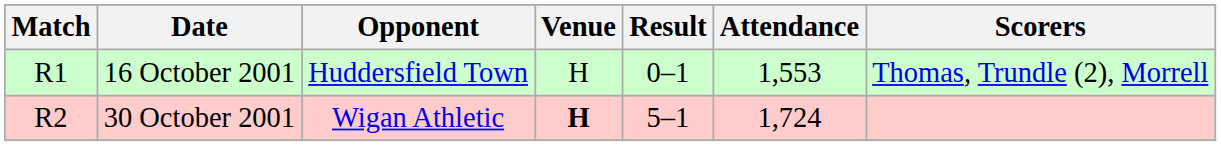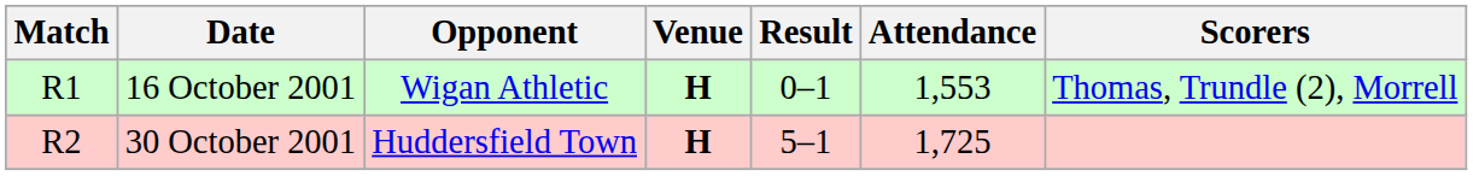 <table class="wikitable" style="font-size:100%; text-align:center">
 <tr>
 <th>Match</th>
 <th>Date</th>
 <th>Opponent</th>
 <th>Venue</th>
 <th>Result</th>
 <th>Attendance</th>
 <th>Scorers</th>
 </tr>
 <tr style="background: #CCFFCC;">
 <td>R1</td>
 <td>16 October 2001</td>
-<td><a href='#'>Huddersfield Town</a></td>
-<td>H</td>
+<td><a href='#'>Wigan Athletic</a></td>
+<td><strong>H</strong></td>
 <td>0–1</td>
 <td>1,553</td>
 <td><a href='#'>Thomas</a>, <a href='#'>Trundle</a> (2), <a href='#'>Morrell</a></td>
 </tr>
 <tr style="background: #FFCCCC;">
 <td>R2</td>
 <td>30 October 2001</td>
-<td><a href='#'>Wigan Athletic</a></td>
+<td><a href='#'>Huddersfield Town</a></td>
 <td><strong>H</strong></td>
 <td>5–1</td>
-<td>1,724</td>
+<td>1,725</td>
 <td></td>
 </tr>
 </table>
